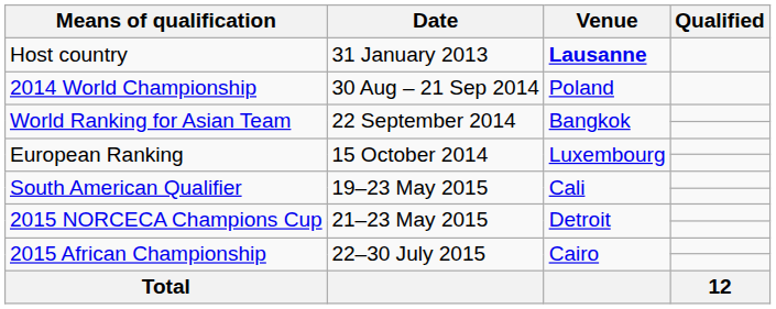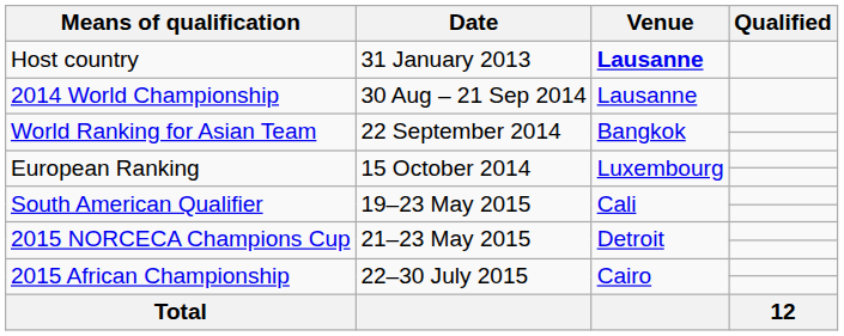 <table class="wikitable">
 <tr>
 <th>Means of qualification</th>
 <th>Date</th>
 <th>Venue</th>
 <th>Qualified</th>
 </tr>
 <tr>
 <td>Host country</td>
 <td>31 January 2013</td>
 <td><strong> <a href='#'>Lausanne</a></strong></td>
 <td></td>
 </tr>
 <tr>
 <td><a href='#'>2014 World Championship</a></td>
 <td>30 Aug – 21 Sep 2014</td>
-<td> <a href='#'>Poland</a></td>
+<td> <a href='#'>Lausanne</a></td>
 <td></td>
 </tr>
 <tr>
 <td rowspan=2><a href='#'>World Ranking for Asian Team</a></td>
 <td rowspan=2>22 September 2014</td>
 <td rowspan=2> <a href='#'>Bangkok</a></td>
 <td></td>
 </tr>
 <tr>
 <td></td>
 </tr>
 <tr>
 <td rowspan=2>European Ranking</td>
 <td rowspan=2>15 October 2014</td>
 <td rowspan=2> <a href='#'>Luxembourg</a></td>
 <td></td>
 </tr>
 <tr>
 <td></td>
 </tr>
 <tr>
 <td rowspan=2><a href='#'>South American Qualifier</a></td>
 <td rowspan=2>19–23 May 2015</td>
 <td rowspan=2> <a href='#'>Cali</a></td>
 <td></td>
 </tr>
 <tr>
 <td></td>
 </tr>
 <tr>
 <td rowspan=2><a href='#'>2015 NORCECA Champions Cup</a></td>
 <td rowspan=2>21–23 May 2015</td>
 <td rowspan=2> <a href='#'>Detroit</a></td>
 <td></td>
 </tr>
 <tr>
 <td></td>
 </tr>
 <tr>
 <td rowspan=2><a href='#'>2015 African Championship</a></td>
 <td rowspan=2>22–30 July 2015</td>
 <td rowspan=2> <a href='#'>Cairo</a></td>
 <td></td>
 </tr>
 <tr>
 <td></td>
 </tr>
 <tr>
 <th>Total</th>
 <th></th>
 <th></th>
 <th>12</th>
 </tr>
 </table>
